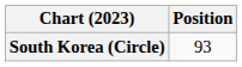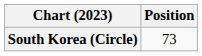 <table class="wikitable plainrowheaders" style="text-align:center">
 <tr>
 <th scope="col">Chart (2023)</th>
 <th scope="col">Position</th>
 </tr>
 <tr>
 <th scope="row">South Korea (Circle)</th>
-<td>93</td>
+<td>73</td>
 </tr>
 </table>
